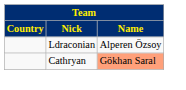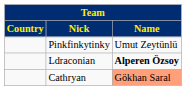 <table class="wikitable">
 <tr>
 <th style="color:#ffed00; background:#002d72;" colspan="3">Team </th>
 </tr>
 <tr>
 <th style="color:#ffed00; background:#002d72;">Country</th>
 <th style="color:#ffed00; background:#002d72;">Nick</th>
 <th style="color:#ffed00; background:#002d72;">Name</th>
 </tr>
 <tr>
 <td></td>
+<td>Pinkfinkytinky</td>
+<td>Umut Zeytünlü</td>
+</tr>
+<tr>
+<td></td>
 <td>Ldraconian</td>
-<td>Alperen Özsoy</td>
+<td><strong>Alperen Özsoy</strong></td>
 </tr>
 <tr>
 <td></td>
 <td>Cathryan</td>
 <td style="background: lightsalmon;">Gökhan Saral</td>
 </tr>
 </table>
